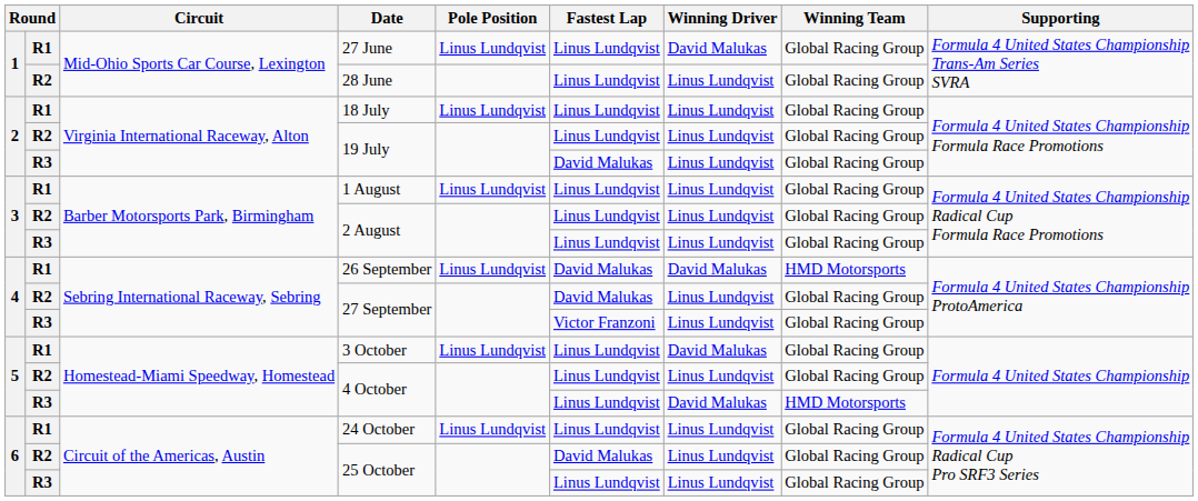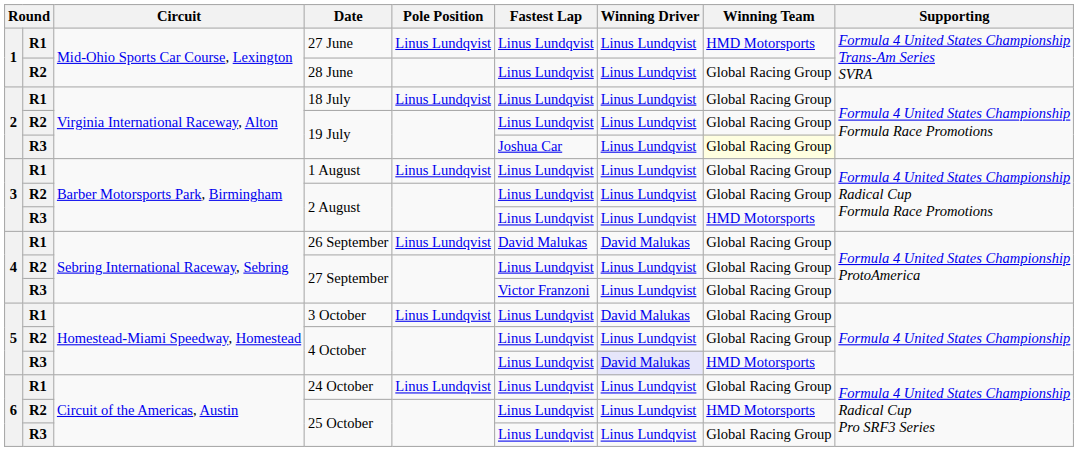 <table class="wikitable" style="font-size:85%;">
 <tr>
 <th colspan=2>Round</th>
 <th>Circuit</th>
 <th>Date</th>
 <th>Pole Position</th>
 <th>Fastest Lap</th>
 <th>Winning Driver</th>
 <th>Winning Team</th>
 <th>Supporting</th>
 </tr>
 <tr>
 <th rowspan=2>1</th>
 <th>R1</th>
 <td rowspan=2 nowrap><a href='#'>Mid-Ohio Sports Car Course</a>, <a href='#'>Lexington</a></td>
 <td>27 June</td>
 <td nowrap> <a href='#'>Linus Lundqvist</a></td>
 <td nowrap> <a href='#'>Linus Lundqvist</a></td>
-<td> <a href='#'>David Malukas</a></td>
-<td nowrap> Global Racing Group</td>
+<td nowrap> <a href='#'>Linus Lundqvist</a></td>
+<td> <a href='#'>HMD Motorsports</a></td>
 <td rowspan=2 nowrap><em><a href='#'>Formula 4 United States Championship</a></em><br><em><a href='#'>Trans-Am Series</a></em><br><em>SVRA</em></td>
 </tr>
 <tr>
 <th>R2</th>
 <td>28 June</td>
 <td></td>
 <td> <a href='#'>Linus Lundqvist</a></td>
 <td> <a href='#'>Linus Lundqvist</a></td>
 <td> Global Racing Group</td>
 </tr>
 <tr>
 <th rowspan=3>2</th>
 <th>R1</th>
 <td rowspan=3><a href='#'>Virginia International Raceway</a>, <a href='#'>Alton</a></td>
 <td>18 July</td>
 <td> <a href='#'>Linus Lundqvist</a></td>
 <td> <a href='#'>Linus Lundqvist</a></td>
 <td> <a href='#'>Linus Lundqvist</a></td>
 <td> Global Racing Group</td>
 <td rowspan=3><em><a href='#'>Formula 4 United States Championship</a></em><br><em>Formula Race Promotions</em></td>
 </tr>
 <tr>
 <th>R2</th>
 <td rowspan=2>19 July</td>
 <td rowspan=2></td>
 <td> <a href='#'>Linus Lundqvist</a></td>
 <td> <a href='#'>Linus Lundqvist</a></td>
 <td> Global Racing Group</td>
 </tr>
 <tr>
 <th>R3</th>
-<td> <a href='#'>David Malukas</a></td>
+<td> <a href='#'>Joshua Car</a></td>
 <td> <a href='#'>Linus Lundqvist</a></td>
-<td> Global Racing Group</td>
+<td style="background: lightyellow;"> Global Racing Group</td>
 </tr>
 <tr>
 <th rowspan=3>3</th>
 <th>R1</th>
 <td rowspan=3><a href='#'>Barber Motorsports Park</a>, <a href='#'>Birmingham</a></td>
 <td>1 August</td>
 <td> <a href='#'>Linus Lundqvist</a></td>
 <td> <a href='#'>Linus Lundqvist</a></td>
 <td> <a href='#'>Linus Lundqvist</a></td>
 <td> Global Racing Group</td>
 <td rowspan=3><em><a href='#'>Formula 4 United States Championship</a></em><br><em>Radical Cup</em><br><em>Formula Race Promotions</em></td>
 </tr>
 <tr>
 <th>R2</th>
 <td rowspan=2>2 August</td>
 <td rowspan=2></td>
 <td> <a href='#'>Linus Lundqvist</a></td>
 <td> <a href='#'>Linus Lundqvist</a></td>
 <td> Global Racing Group</td>
 </tr>
 <tr>
 <th>R3</th>
 <td> <a href='#'>Linus Lundqvist</a></td>
 <td> <a href='#'>Linus Lundqvist</a></td>
-<td> Global Racing Group</td>
+<td> <a href='#'>HMD Motorsports</a></td>
 </tr>
 <tr>
 <th rowspan=3>4</th>
 <th>R1</th>
 <td rowspan=3 nowrap><a href='#'>Sebring International Raceway</a>, <a href='#'>Sebring</a></td>
 <td nowrap>26 September</td>
 <td> <a href='#'>Linus Lundqvist</a></td>
 <td> <a href='#'>David Malukas</a></td>
 <td> <a href='#'>David Malukas</a></td>
-<td> <a href='#'>HMD Motorsports</a></td>
+<td> Global Racing Group</td>
 <td rowspan=3><em><a href='#'>Formula 4 United States Championship</a></em><br><em>ProtoAmerica</em></td>
 </tr>
 <tr>
 <th>R2</th>
 <td rowspan=2>27 September</td>
 <td rowspan=2></td>
-<td> <a href='#'>David Malukas</a></td>
+<td> <a href='#'>Linus Lundqvist</a></td>
 <td> <a href='#'>Linus Lundqvist</a></td>
 <td> Global Racing Group</td>
 </tr>
 <tr>
 <th>R3</th>
 <td> <a href='#'>Victor Franzoni</a></td>
 <td> <a href='#'>Linus Lundqvist</a></td>
 <td> Global Racing Group</td>
 </tr>
 <tr>
 <th rowspan=3>5</th>
 <th>R1</th>
 <td rowspan=3 nowrap><a href='#'>Homestead-Miami Speedway</a>, <a href='#'>Homestead</a></td>
 <td>3 October</td>
 <td nowrap> <a href='#'>Linus Lundqvist</a></td>
 <td> <a href='#'>Linus Lundqvist</a></td>
 <td> <a href='#'>David Malukas</a></td>
 <td> Global Racing Group</td>
 <td rowspan=3><em><a href='#'>Formula 4 United States Championship</a></em></td>
 </tr>
 <tr>
 <th>R2</th>
 <td rowspan=2>4 October</td>
 <td rowspan=2></td>
 <td> <a href='#'>Linus Lundqvist</a></td>
 <td> <a href='#'>Linus Lundqvist</a></td>
 <td> Global Racing Group</td>
 </tr>
 <tr>
 <th>R3</th>
 <td> <a href='#'>Linus Lundqvist</a></td>
-<td> <a href='#'>David Malukas</a></td>
+<td style="background: lavender;"> <a href='#'>David Malukas</a></td>
 <td> <a href='#'>HMD Motorsports</a></td>
 </tr>
 <tr>
 <th rowspan=3>6</th>
 <th>R1</th>
 <td rowspan=3><a href='#'>Circuit of the Americas</a>, <a href='#'>Austin</a></td>
 <td>24 October</td>
 <td> <a href='#'>Linus Lundqvist</a></td>
 <td> <a href='#'>Linus Lundqvist</a></td>
 <td> <a href='#'>Linus Lundqvist</a></td>
 <td> Global Racing Group</td>
 <td rowspan=3><em><a href='#'>Formula 4 United States Championship</a></em><br><em>Radical Cup</em><br><em>Pro SRF3 Series</em></td>
 </tr>
 <tr>
 <th>R2</th>
 <td rowspan=2>25 October</td>
 <td rowspan=2></td>
-<td> <a href='#'>David Malukas</a></td>
 <td> <a href='#'>Linus Lundqvist</a></td>
-<td> Global Racing Group</td>
+<td> <a href='#'>Linus Lundqvist</a></td>
+<td> <a href='#'>HMD Motorsports</a></td>
 </tr>
 <tr>
 <th>R3</th>
 <td> <a href='#'>Linus Lundqvist</a></td>
 <td> <a href='#'>Linus Lundqvist</a></td>
 <td> Global Racing Group</td>
 </tr>
 </table>
